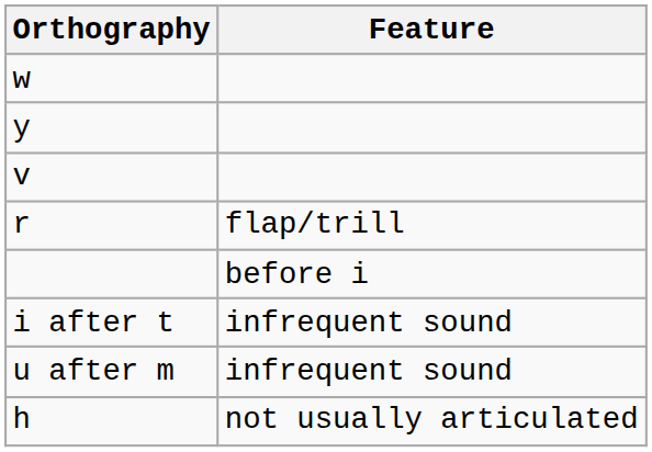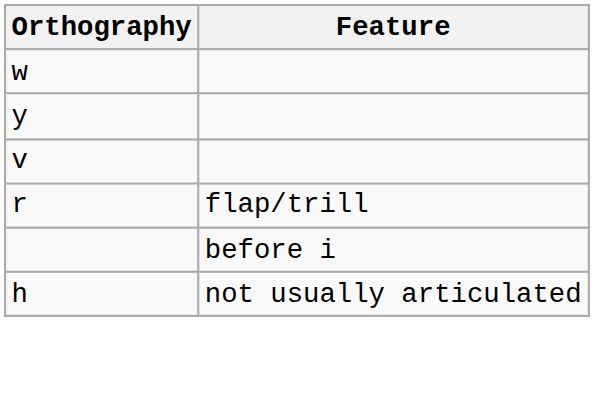 <table class="wikitable">
 <tr>
 <th>Orthography</th>
 <th>Feature</th>
 </tr>
 <tr>
 <td>w</td>
 <td></td>
 </tr>
 <tr>
 <td>y</td>
 <td></td>
 </tr>
 <tr>
 <td>v</td>
 <td></td>
 </tr>
 <tr>
 <td>r</td>
 <td>flap/trill</td>
 </tr>
 <tr>
 <td></td>
 <td> before i</td>
 </tr>
 <tr>
-<td>i after t</td>
-<td>infrequent sound</td>
-</tr>
-<tr>
-<td>u after m</td>
-<td>infrequent sound</td>
-</tr>
-<tr>
 <td>h</td>
 <td>not usually articulated</td>
 </tr>
 </table>
